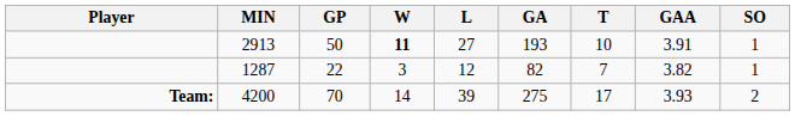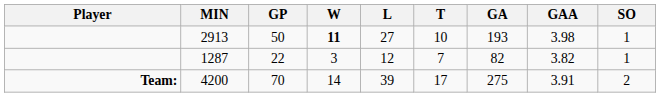 <table class="wikitable sortable" width="60%">
 <tr>
 <th bgcolor="#DDDDFF" width="10%">Player</th>
 <th width="3%" bgcolor="#DDDDFF" title="Minutes played">MIN</th>
 <th width="3%" bgcolor="#DDDDFF" title="Games played in">GP</th>
 <th width="3%" bgcolor="#DDDDFF" title="Wins">W</th>
 <th width="3%" bgcolor="#DDDDFF"title="Losses">L</th>
+<th width="3%" bgcolor="#DDDDFF" title="Ties">T</th>
 <th width="3%" bgcolor="#DDDDFF" title="Goals against">GA</th>
-<th width="3%" bgcolor="#DDDDFF" title="Ties">T</th>
 <th width="3%" bgcolor="#DDDDFF" title="Goals against average">GAA</th>
 <th width="3%" bgcolor="#DDDDFF"title="Shut-outs">SO</th>
 </tr>
 <tr align="center">
 <td align="right"></td>
 <td>2913</td>
 <td>50</td>
 <td><strong>11</strong></td>
 <td>27</td>
+<td>10</td>
 <td>193</td>
-<td>10</td>
-<td>3.91</td>
+<td>3.98</td>
 <td>1</td>
 </tr>
 <tr align="center">
 <td align="right"></td>
 <td>1287</td>
 <td>22</td>
 <td>3</td>
 <td>12</td>
+<td>7</td>
 <td>82</td>
-<td>7</td>
 <td>3.82</td>
 <td>1</td>
 </tr>
 <tr align="center">
 <td align="right"><strong>Team:</strong></td>
 <td>4200</td>
 <td>70</td>
 <td>14</td>
 <td>39</td>
+<td>17</td>
 <td>275</td>
-<td>17</td>
-<td>3.93</td>
+<td>3.91</td>
 <td>2</td>
 </tr>
 </table>
